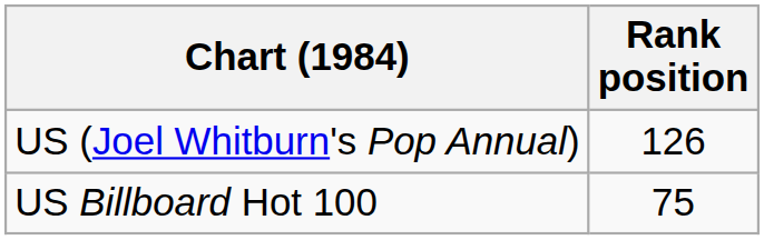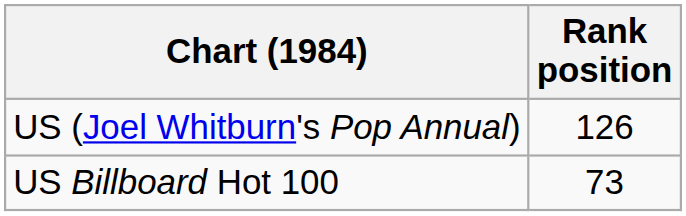 <table class="wikitable" border="1">
 <tr>
 <th scope="col">Chart (1984)</th>
 <th scope="col">Rank<br>position</th>
 </tr>
 <tr>
 <td>US (<a href='#'>Joel Whitburn</a>'s <em>Pop Annual</em>)</td>
 <td style="text-align:center;">126</td>
 </tr>
 <tr>
 <td>US <em>Billboard</em> Hot 100</td>
-<td align="center">75</td>
+<td align="center">73</td>
 </tr>
 </table>
